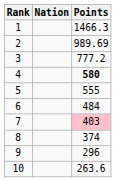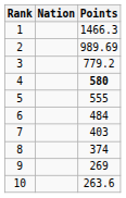 <table class="wikitable sortable">
 <tr>
 <th>Rank</th>
 <th>Nation</th>
 <th>Points</th>
 </tr>
 <tr>
 <td align=center>1</td>
 <td></td>
 <td align=center>1466.3</td>
 </tr>
 <tr>
 <td align=center>2</td>
 <td></td>
 <td align=center>989.69</td>
 </tr>
 <tr>
 <td align=center>3</td>
 <td></td>
-<td align=center>777.2</td>
+<td align=center>779.2</td>
 </tr>
 <tr>
 <td align=center>4</td>
 <td></td>
 <td align=center><strong>580</strong></td>
 </tr>
 <tr>
 <td align=center>5</td>
 <td></td>
 <td align=center>555</td>
 </tr>
 <tr>
 <td align=center>6</td>
 <td></td>
 <td align=center>484</td>
 </tr>
 <tr>
 <td align=center>7</td>
 <td></td>
-<td align=center style="background: pink;">403</td>
+<td align=center>403</td>
 </tr>
 <tr>
 <td align=center>8</td>
 <td></td>
 <td align=center>374</td>
 </tr>
 <tr>
 <td align=center>9</td>
 <td></td>
-<td align=center>296</td>
+<td align=center>269</td>
 </tr>
 <tr>
 <td align=center>10</td>
 <td></td>
 <td align=center>263.6</td>
 </tr>
 </table>
